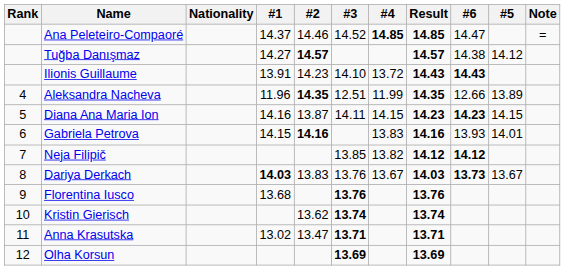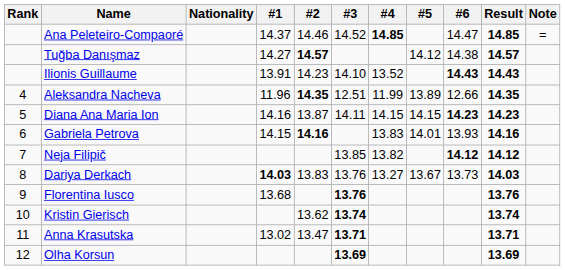 <table class="wikitable sortable" style="text-align:center">
 <tr>
 <th>Rank</th>
 <th>Name</th>
 <th>Nationality</th>
 <th>#1</th>
 <th>#2</th>
 <th>#3</th>
 <th>#4</th>
+<th>#5</th>
+<th>#6</th>
 <th>Result</th>
-<th>#6</th>
-<th>#5</th>
 <th>Note</th>
 </tr>
 <tr>
 <td></td>
 <td align=left><a href='#'>Ana Peleteiro-Compaoré</a></td>
 <td align=left></td>
 <td>14.37</td>
 <td>14.46</td>
 <td>14.52</td>
 <td><strong>14.85</strong></td>
+<td></td>
+<td>14.47</td>
 <td><strong>14.85</strong></td>
-<td>14.47</td>
-<td></td>
 <td>=</td>
 </tr>
 <tr>
 <td></td>
 <td align=left><a href='#'>Tuğba Danışmaz</a></td>
 <td align=left></td>
 <td>14.27</td>
 <td><strong>14.57</strong></td>
 <td></td>
 <td></td>
+<td>14.12</td>
+<td>14.38</td>
 <td><strong>14.57</strong></td>
-<td>14.38</td>
-<td>14.12</td>
 <td></td>
 </tr>
 <tr>
 <td></td>
 <td align=left><a href='#'>Ilionis Guillaume</a></td>
 <td align=left></td>
 <td>13.91</td>
 <td>14.23</td>
 <td>14.10</td>
-<td>13.72</td>
+<td>13.52</td>
+<td></td>
 <td><strong>14.43</strong></td>
 <td><strong>14.43</strong></td>
-<td></td>
 <td></td>
 </tr>
 <tr>
 <td>4</td>
 <td align=left><a href='#'>Aleksandra Nacheva</a></td>
 <td align=left></td>
 <td>11.96</td>
 <td><strong>14.35</strong></td>
 <td>12.51</td>
 <td>11.99</td>
+<td>13.89</td>
+<td>12.66</td>
 <td><strong>14.35</strong></td>
-<td>12.66</td>
-<td>13.89</td>
 <td></td>
 </tr>
 <tr>
 <td>5</td>
 <td align=left><a href='#'>Diana Ana Maria Ion</a></td>
 <td align=left></td>
 <td>14.16</td>
 <td>13.87</td>
 <td>14.11</td>
 <td>14.15</td>
+<td>14.15</td>
 <td><strong>14.23</strong></td>
 <td><strong>14.23</strong></td>
-<td>14.15</td>
 <td></td>
 </tr>
 <tr>
 <td>6</td>
 <td align=left><a href='#'>Gabriela Petrova</a></td>
 <td align=left></td>
 <td>14.15</td>
 <td><strong>14.16</strong></td>
 <td></td>
 <td>13.83</td>
+<td>14.01</td>
+<td>13.93</td>
 <td><strong>14.16</strong></td>
-<td>13.93</td>
-<td>14.01</td>
 <td></td>
 </tr>
 <tr>
 <td>7</td>
 <td align=left><a href='#'>Neja Filipič</a></td>
 <td align=left></td>
 <td></td>
 <td></td>
 <td>13.85</td>
 <td>13.82</td>
+<td></td>
 <td><strong>14.12</strong></td>
 <td><strong>14.12</strong></td>
-<td></td>
 <td></td>
 </tr>
 <tr>
 <td>8</td>
 <td align=left><a href='#'>Dariya Derkach</a></td>
 <td align=left></td>
 <td><strong>14.03</strong></td>
 <td>13.83</td>
 <td>13.76</td>
+<td>13.27</td>
 <td>13.67</td>
+<td>13.73</td>
 <td><strong>14.03</strong></td>
-<td><strong>13.73</strong></td>
-<td>13.67</td>
 <td></td>
 </tr>
 <tr>
 <td>9</td>
 <td align=left><a href='#'>Florentina Iusco</a></td>
 <td align=left></td>
 <td>13.68</td>
 <td></td>
 <td><strong>13.76</strong></td>
 <td></td>
-<td><strong>13.76</strong></td>
 <td></td>
 <td></td>
+<td><strong>13.76</strong></td>
 <td></td>
 </tr>
 <tr>
 <td>10</td>
 <td align=left><a href='#'>Kristin Gierisch</a></td>
 <td align=left></td>
 <td></td>
 <td>13.62</td>
 <td><strong>13.74</strong></td>
 <td></td>
-<td><strong>13.74</strong></td>
 <td></td>
 <td></td>
+<td><strong>13.74</strong></td>
 <td></td>
 </tr>
 <tr>
 <td>11</td>
 <td align=left><a href='#'>Anna Krasutska</a></td>
 <td align=left></td>
 <td>13.02</td>
 <td>13.47</td>
 <td><strong>13.71</strong></td>
 <td></td>
-<td><strong>13.71</strong></td>
 <td></td>
 <td></td>
+<td><strong>13.71</strong></td>
 <td></td>
 </tr>
 <tr>
 <td>12</td>
 <td align=left><a href='#'>Olha Korsun</a></td>
 <td align=left></td>
 <td></td>
 <td></td>
 <td><strong>13.69</strong></td>
 <td></td>
-<td><strong>13.69</strong></td>
 <td></td>
 <td></td>
+<td><strong>13.69</strong></td>
 <td></td>
 </tr>
 </table>
